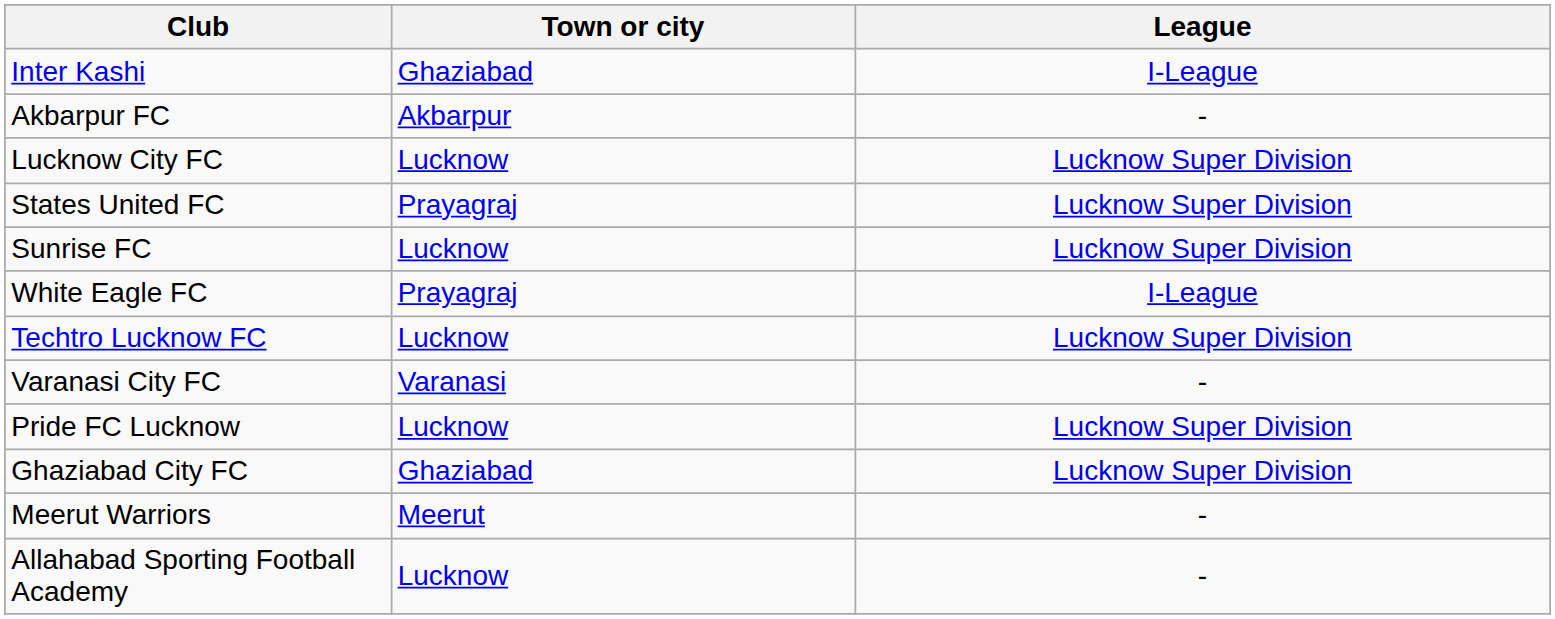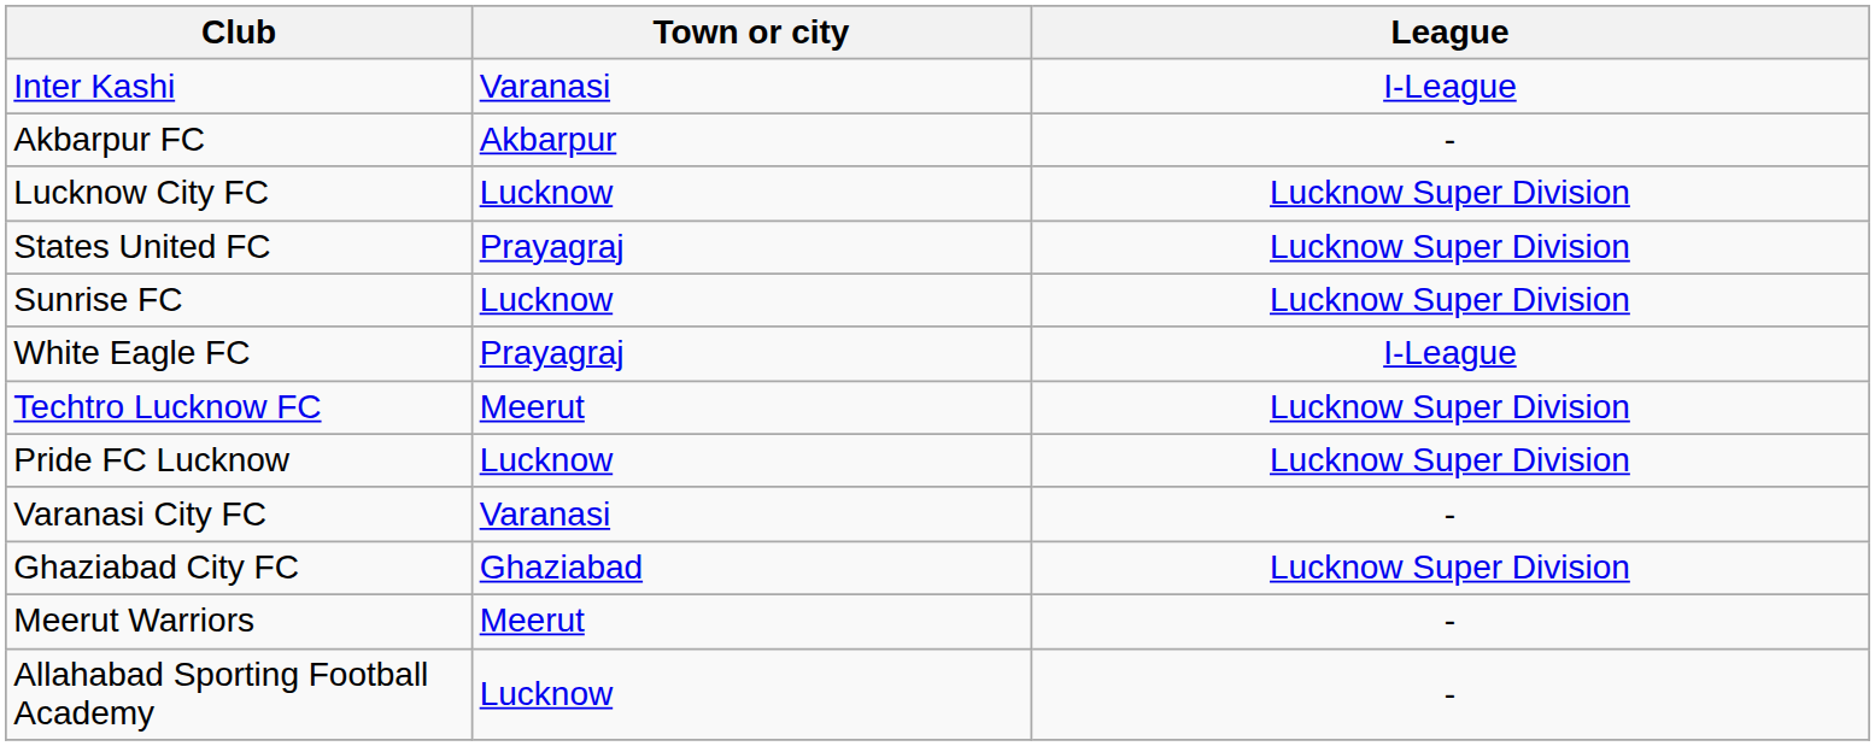 <table class="wikitable sortable" width="100%">
 <tr>
 <th !width="25%">Club</th>
 <th width="30%">Town or city</th>
 <th width="45%">League</th>
 </tr>
 <tr>
 <td><a href='#'>Inter Kashi</a></td>
-<td><a href='#'>Ghaziabad</a></td>
+<td><a href='#'>Varanasi</a></td>
 <td align="center"><a href='#'>I-League</a></td>
 </tr>
 <tr>
 <td>Akbarpur FC</td>
 <td><a href='#'>Akbarpur</a></td>
 <td align="center">-</td>
 </tr>
 <tr>
 <td>Lucknow City FC</td>
 <td><a href='#'>Lucknow</a></td>
 <td align="center"><a href='#'>Lucknow Super Division</a></td>
 </tr>
 <tr>
 <td>States United FC</td>
 <td><a href='#'>Prayagraj</a></td>
 <td align="center"><a href='#'>Lucknow Super Division</a></td>
 </tr>
 <tr>
 <td>Sunrise FC</td>
 <td><a href='#'>Lucknow</a></td>
 <td align="center"><a href='#'>Lucknow Super Division</a></td>
 </tr>
 <tr>
 <td>White Eagle FC</td>
 <td><a href='#'>Prayagraj</a></td>
 <td align="center"><a href='#'>I-League</a></td>
 </tr>
 <tr>
 <td><a href='#'>Techtro Lucknow FC</a></td>
+<td><a href='#'>Meerut</a></td>
+<td align="center"><a href='#'>Lucknow Super Division</a></td>
+</tr>
+<tr>
+<td>Pride FC Lucknow</td>
 <td><a href='#'>Lucknow</a></td>
 <td align="center"><a href='#'>Lucknow Super Division</a></td>
 </tr>
 <tr>
 <td>Varanasi City FC</td>
 <td><a href='#'>Varanasi</a></td>
 <td align="center">-</td>
-</tr>
-<tr>
-<td>Pride FC Lucknow</td>
-<td><a href='#'>Lucknow</a></td>
-<td align="center"><a href='#'>Lucknow Super Division</a></td>
 </tr>
 <tr>
 <td>Ghaziabad City FC</td>
 <td><a href='#'>Ghaziabad</a></td>
 <td align="center"><a href='#'>Lucknow Super Division</a></td>
 </tr>
 <tr>
 <td>Meerut Warriors</td>
 <td><a href='#'>Meerut</a></td>
 <td align="center">-</td>
 </tr>
 <tr>
 <td>Allahabad Sporting Football Academy</td>
 <td><a href='#'>Lucknow</a></td>
 <td align="center">-</td>
 </tr>
 </table>
